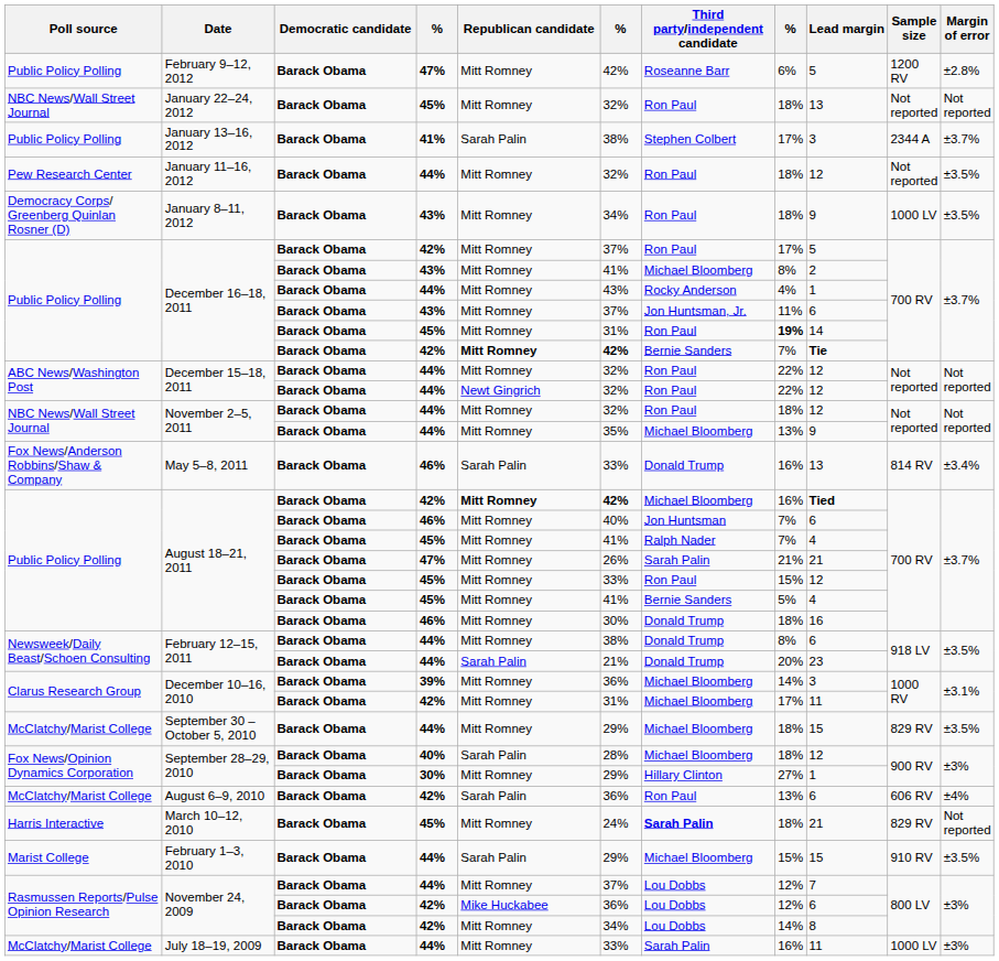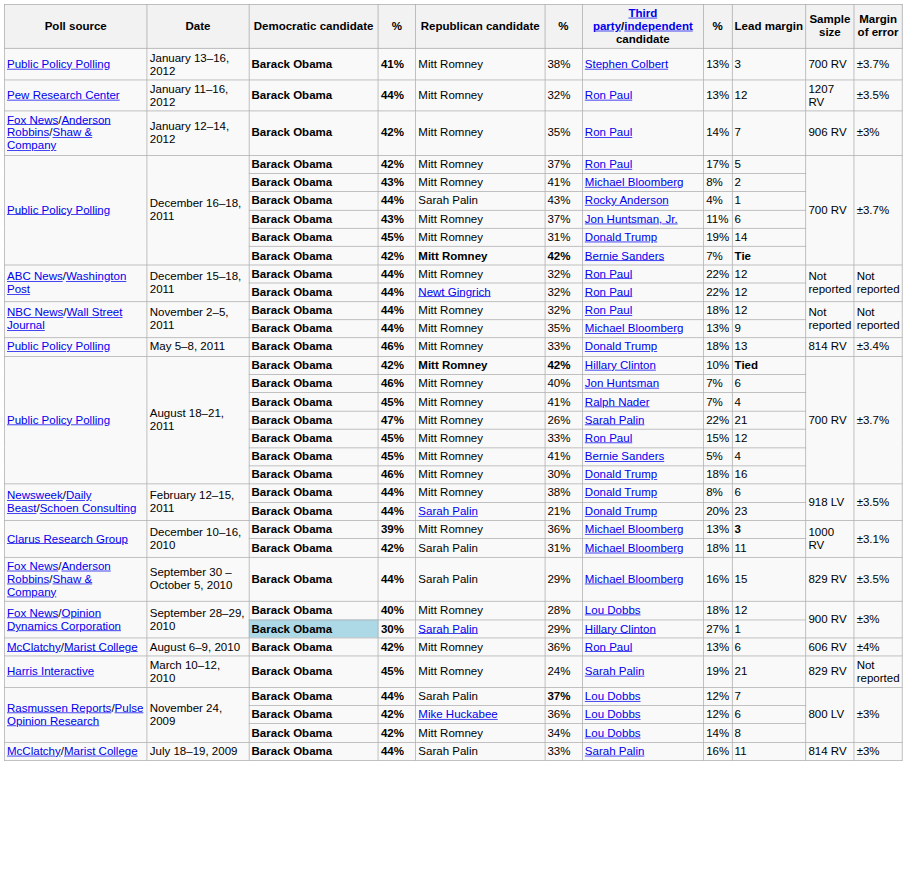 <table class="wikitable">
 <tr style="background:lightgrey;">
 <th style="width:20%;">Poll source</th>
 <th style="width:15%;">Date</th>
 <th style="width:20%;">Democratic candidate</th>
 <th style="width:5%;">%</th>
 <th style="width:20%;">Republican candidate</th>
 <th style="width:5%;">%</th>
 <th style="width:20%;"><a href='#'>Third party</a>/<a href='#'>independent</a> candidate</th>
 <th style="width:5%;">%</th>
 <th style="width:15%;">Lead margin</th>
 <th>Sample size</th>
 <th>Margin of error</th>
 </tr>
 <tr>
 <td><a href='#'>Public Policy Polling</a></td>
-<td>February 9–12, 2012</td>
-<td><strong>Barack Obama</strong></td>
-<td><strong>47%</strong></td>
-<td>Mitt Romney</td>
-<td>42%</td>
-<td><a href='#'>Roseanne Barr</a></td>
-<td>6%</td>
-<td>5</td>
-<td>1200 RV</td>
-<td>±2.8%</td>
-</tr>
-<tr>
-<td><a href='#'>NBC News</a>/<a href='#'>Wall Street Journal</a></td>
-<td>January 22–24, 2012</td>
-<td><strong>Barack Obama</strong></td>
-<td><strong>45%</strong></td>
-<td>Mitt Romney</td>
-<td>32%</td>
-<td><a href='#'>Ron Paul</a></td>
-<td>18%</td>
-<td>13</td>
-<td>Not reported</td>
-<td>Not reported</td>
-</tr>
-<tr>
-<td><a href='#'>Public Policy Polling</a></td>
 <td>January 13–16, 2012</td>
 <td><strong>Barack Obama</strong></td>
 <td><strong>41%</strong></td>
-<td>Sarah Palin</td>
+<td>Mitt Romney</td>
 <td>38%</td>
 <td><a href='#'>Stephen Colbert</a></td>
-<td>17%</td>
+<td>13%</td>
 <td>3</td>
-<td>2344 A</td>
+<td>700 RV</td>
 <td>±3.7%</td>
 </tr>
 <tr>
 <td><a href='#'>Pew Research Center</a></td>
 <td>January 11–16, 2012</td>
 <td><strong>Barack Obama</strong></td>
 <td><strong>44%</strong></td>
 <td>Mitt Romney</td>
 <td>32%</td>
 <td><a href='#'>Ron Paul</a></td>
-<td>18%</td>
+<td>13%</td>
 <td>12</td>
-<td>Not reported</td>
+<td>1207 RV</td>
 <td>±3.5%</td>
 </tr>
 <tr>
-<td><a href='#'>Democracy Corps</a>/<a href='#'> Greenberg Quinlan Rosner (D)</a></td>
-<td>January 8–11, 2012</td>
+<td><a href='#'>Fox News</a>/<a href='#'>Anderson Robbins</a>/<a href='#'>Shaw & Company</a></td>
+<td>January 12–14, 2012</td>
 <td><strong>Barack Obama</strong></td>
-<td><strong>43%</strong></td>
+<td><strong>42%</strong></td>
 <td>Mitt Romney</td>
-<td>34%</td>
+<td>35%</td>
 <td><a href='#'>Ron Paul</a></td>
-<td>18%</td>
-<td>9</td>
-<td>1000 LV</td>
-<td>±3.5%</td>
+<td>14%</td>
+<td>7</td>
+<td>906 RV</td>
+<td>±3%</td>
 </tr>
 <tr>
 <td rowspan="6"><a href='#'>Public Policy Polling</a></td>
 <td rowspan="6">December 16–18, 2011</td>
 <td><strong>Barack Obama</strong></td>
 <td><strong>42%</strong></td>
 <td>Mitt Romney</td>
 <td>37%</td>
 <td><a href='#'>Ron Paul</a></td>
 <td>17%</td>
 <td>5</td>
 <td rowspan="6">700 RV</td>
 <td rowspan="6">±3.7%</td>
 </tr>
 <tr>
 <td><strong>Barack Obama</strong></td>
 <td><strong>43%</strong></td>
 <td>Mitt Romney</td>
 <td>41%</td>
 <td><a href='#'>Michael Bloomberg</a></td>
 <td>8%</td>
 <td>2</td>
 </tr>
 <tr>
 <td><strong>Barack Obama</strong></td>
 <td><strong>44%</strong></td>
-<td>Mitt Romney</td>
+<td>Sarah Palin</td>
 <td>43%</td>
 <td><a href='#'>Rocky Anderson</a></td>
 <td>4%</td>
 <td>1</td>
 </tr>
 <tr>
 <td><strong>Barack Obama</strong></td>
 <td><strong>43%</strong></td>
 <td>Mitt Romney</td>
 <td>37%</td>
 <td><a href='#'>Jon Huntsman, Jr.</a></td>
 <td>11%</td>
 <td>6</td>
 </tr>
 <tr>
 <td><strong>Barack Obama</strong></td>
 <td><strong>45%</strong></td>
 <td>Mitt Romney</td>
 <td>31%</td>
-<td><a href='#'>Ron Paul</a></td>
-<td><strong>19%</strong></td>
+<td><a href='#'>Donald Trump</a></td>
+<td>19%</td>
 <td>14</td>
 </tr>
 <tr>
 <td><strong>Barack Obama</strong></td>
 <td><strong>42%</strong></td>
 <td><strong>Mitt Romney</strong></td>
 <td><strong>42%</strong></td>
 <td><a href='#'>Bernie Sanders</a></td>
 <td>7%</td>
 <td><strong>Tie</strong></td>
 </tr>
 <tr>
 <td rowspan="2"><a href='#'>ABC News</a>/<a href='#'>Washington Post</a></td>
 <td rowspan="2">December 15–18, 2011</td>
 <td><strong>Barack Obama</strong></td>
 <td><strong>44%</strong></td>
 <td>Mitt Romney</td>
 <td>32%</td>
 <td><a href='#'>Ron Paul</a></td>
 <td>22%</td>
 <td>12</td>
 <td rowspan="2">Not reported</td>
 <td rowspan="2">Not reported</td>
 </tr>
 <tr>
 <td><strong>Barack Obama</strong></td>
 <td><strong>44%</strong></td>
 <td><a href='#'>Newt Gingrich</a></td>
 <td>32%</td>
 <td><a href='#'>Ron Paul</a></td>
 <td>22%</td>
 <td>12</td>
 </tr>
 <tr>
 <td rowspan="2"><a href='#'>NBC News</a>/<a href='#'>Wall Street Journal</a></td>
 <td rowspan="2">November 2–5, 2011</td>
 <td><strong>Barack Obama</strong></td>
 <td><strong>44%</strong></td>
 <td>Mitt Romney</td>
 <td>32%</td>
 <td><a href='#'>Ron Paul</a></td>
 <td>18%</td>
 <td>12</td>
 <td rowspan="2">Not reported</td>
 <td rowspan="2">Not reported</td>
 </tr>
 <tr>
 <td><strong>Barack Obama</strong></td>
 <td><strong>44%</strong></td>
 <td>Mitt Romney</td>
 <td>35%</td>
 <td><a href='#'>Michael Bloomberg</a></td>
 <td>13%</td>
 <td>9</td>
 </tr>
 <tr>
-<td><a href='#'>Fox News</a>/<a href='#'>Anderson Robbins</a>/<a href='#'>Shaw & Company</a></td>
+<td><a href='#'>Public Policy Polling</a></td>
 <td>May 5–8, 2011</td>
 <td><strong>Barack Obama</strong></td>
 <td><strong>46%</strong></td>
-<td>Sarah Palin</td>
+<td>Mitt Romney</td>
 <td>33%</td>
 <td><a href='#'>Donald Trump</a></td>
-<td>16%</td>
+<td>18%</td>
 <td>13</td>
 <td>814 RV</td>
 <td>±3.4%</td>
 </tr>
 <tr>
 <td rowspan="7"><a href='#'>Public Policy Polling</a></td>
 <td rowspan="7">August 18–21, 2011</td>
 <td><strong>Barack Obama</strong></td>
 <td><strong>42%</strong></td>
 <td><strong>Mitt Romney</strong></td>
 <td><strong>42%</strong></td>
-<td><a href='#'>Michael Bloomberg</a></td>
-<td>16%</td>
+<td><a href='#'>Hillary Clinton</a></td>
+<td>10%</td>
 <td><strong>Tied</strong></td>
 <td rowspan="7">700 RV</td>
 <td rowspan="7">±3.7%</td>
 </tr>
 <tr>
 <td><strong>Barack Obama</strong></td>
 <td><strong>46%</strong></td>
 <td>Mitt Romney</td>
 <td>40%</td>
 <td><a href='#'>Jon Huntsman</a></td>
 <td>7%</td>
 <td>6</td>
 </tr>
 <tr>
 <td><strong>Barack Obama</strong></td>
 <td><strong>45%</strong></td>
 <td>Mitt Romney</td>
 <td>41%</td>
 <td><a href='#'>Ralph Nader</a></td>
 <td>7%</td>
 <td>4</td>
 </tr>
 <tr>
 <td><strong>Barack Obama</strong></td>
 <td><strong>47%</strong></td>
 <td>Mitt Romney</td>
 <td>26%</td>
 <td><a href='#'>Sarah Palin</a></td>
-<td>21%</td>
+<td>22%</td>
 <td>21</td>
 </tr>
 <tr>
 <td><strong>Barack Obama</strong></td>
 <td><strong>45%</strong></td>
 <td>Mitt Romney</td>
 <td>33%</td>
 <td><a href='#'>Ron Paul</a></td>
 <td>15%</td>
 <td>12</td>
 </tr>
 <tr>
 <td><strong>Barack Obama</strong></td>
 <td><strong>45%</strong></td>
 <td>Mitt Romney</td>
 <td>41%</td>
 <td><a href='#'>Bernie Sanders</a></td>
 <td>5%</td>
 <td>4</td>
 </tr>
 <tr>
 <td><strong>Barack Obama</strong></td>
 <td><strong>46%</strong></td>
 <td>Mitt Romney</td>
 <td>30%</td>
 <td><a href='#'>Donald Trump</a></td>
 <td>18%</td>
 <td>16</td>
 </tr>
 <tr>
 <td rowspan="2"><a href='#'>Newsweek</a>/<a href='#'>Daily Beast</a>/<a href='#'>Schoen Consulting</a></td>
 <td rowspan="2">February 12–15, 2011</td>
 <td><strong>Barack Obama</strong></td>
 <td><strong>44%</strong></td>
 <td>Mitt Romney</td>
 <td>38%</td>
 <td><a href='#'>Donald Trump</a></td>
 <td>8%</td>
 <td>6</td>
 <td rowspan="2">918 LV</td>
 <td rowspan="2">±3.5%</td>
 </tr>
 <tr>
 <td><strong>Barack Obama</strong></td>
 <td><strong>44%</strong></td>
 <td><a href='#'>Sarah Palin</a></td>
 <td>21%</td>
 <td><a href='#'>Donald Trump</a></td>
 <td>20%</td>
 <td>23</td>
 </tr>
 <tr>
 <td rowspan="2"><a href='#'>Clarus Research Group</a></td>
 <td rowspan="2">December 10–16, 2010</td>
 <td><strong>Barack Obama</strong></td>
 <td><strong>39%</strong></td>
 <td>Mitt Romney</td>
 <td>36%</td>
 <td><a href='#'>Michael Bloomberg</a></td>
-<td>14%</td>
-<td>3</td>
+<td>13%</td>
+<td><strong>3</strong></td>
 <td rowspan="2">1000 RV</td>
 <td rowspan="2">±3.1%</td>
 </tr>
 <tr>
 <td><strong>Barack Obama</strong></td>
 <td><strong>42%</strong></td>
-<td>Mitt Romney</td>
+<td>Sarah Palin</td>
 <td>31%</td>
 <td><a href='#'>Michael Bloomberg</a></td>
-<td>17%</td>
+<td>18%</td>
 <td>11</td>
 </tr>
 <tr>
-<td><a href='#'>McClatchy</a>/<a href='#'>Marist College</a></td>
+<td><a href='#'>Fox News</a>/<a href='#'>Anderson Robbins</a>/<a href='#'>Shaw & Company</a></td>
 <td>September 30 – October 5, 2010</td>
 <td><strong>Barack Obama</strong></td>
 <td><strong>44%</strong></td>
-<td>Mitt Romney</td>
+<td>Sarah Palin</td>
 <td>29%</td>
 <td><a href='#'>Michael Bloomberg</a></td>
-<td>18%</td>
+<td>16%</td>
 <td>15</td>
 <td>829 RV</td>
 <td>±3.5%</td>
 </tr>
 <tr>
 <td rowspan="2"><a href='#'>Fox News</a>/<a href='#'>Opinion Dynamics Corporation</a></td>
 <td rowspan="2">September 28–29, 2010</td>
 <td><strong>Barack Obama</strong></td>
 <td><strong>40%</strong></td>
-<td>Sarah Palin</td>
+<td>Mitt Romney</td>
 <td>28%</td>
-<td><a href='#'>Michael Bloomberg</a></td>
+<td><a href='#'>Lou Dobbs</a></td>
 <td>18%</td>
 <td>12</td>
 <td rowspan="2">900 RV</td>
 <td rowspan="2">±3%</td>
 </tr>
 <tr>
-<td><strong>Barack Obama</strong></td>
+<td style="background: lightblue;"><strong>Barack Obama</strong></td>
 <td><strong>30%</strong></td>
-<td>Mitt Romney</td>
+<td><a href='#'>Sarah Palin</a></td>
 <td>29%</td>
 <td><a href='#'>Hillary Clinton</a></td>
 <td>27%</td>
 <td>1</td>
 </tr>
 <tr>
 <td><a href='#'>McClatchy</a>/<a href='#'>Marist College</a></td>
 <td>August 6–9, 2010</td>
 <td><strong>Barack Obama</strong></td>
 <td><strong>42%</strong></td>
-<td>Sarah Palin</td>
+<td>Mitt Romney</td>
 <td>36%</td>
 <td><a href='#'>Ron Paul</a></td>
 <td>13%</td>
 <td>6</td>
 <td>606 RV</td>
 <td>±4%</td>
 </tr>
 <tr>
 <td><a href='#'>Harris Interactive</a></td>
 <td>March 10–12, 2010</td>
 <td><strong>Barack Obama</strong></td>
 <td><strong>45%</strong></td>
 <td>Mitt Romney</td>
 <td>24%</td>
-<td><strong><a href='#'>Sarah Palin</a></strong></td>
-<td>18%</td>
+<td><a href='#'>Sarah Palin</a></td>
+<td>19%</td>
 <td>21</td>
 <td>829 RV</td>
 <td>Not reported</td>
-</tr>
-<tr>
-<td><a href='#'>Marist College</a></td>
-<td>February 1–3, 2010</td>
-<td><strong>Barack Obama</strong></td>
-<td><strong>44%</strong></td>
-<td>Sarah Palin</td>
-<td>29%</td>
-<td><a href='#'>Michael Bloomberg</a></td>
-<td>15%</td>
-<td>15</td>
-<td>910 RV</td>
-<td>±3.5%</td>
 </tr>
 <tr>
 <td rowspan="3"><a href='#'>Rasmussen Reports</a>/<a href='#'>Pulse Opinion Research</a></td>
 <td rowspan="3">November 24, 2009</td>
 <td><strong>Barack Obama</strong></td>
 <td><strong>44%</strong></td>
-<td>Mitt Romney</td>
-<td>37%</td>
+<td>Sarah Palin</td>
+<td><strong>37%</strong></td>
 <td><a href='#'>Lou Dobbs</a></td>
 <td>12%</td>
 <td>7</td>
 <td rowspan="3">800 LV</td>
 <td rowspan="3">±3%</td>
 </tr>
 <tr>
 <td><strong>Barack Obama</strong></td>
 <td><strong>42%</strong></td>
 <td><a href='#'>Mike Huckabee</a></td>
 <td>36%</td>
 <td><a href='#'>Lou Dobbs</a></td>
 <td>12%</td>
 <td>6</td>
 </tr>
 <tr>
 <td><strong>Barack Obama</strong></td>
 <td><strong>42%</strong></td>
 <td>Mitt Romney</td>
 <td>34%</td>
 <td><a href='#'>Lou Dobbs</a></td>
 <td>14%</td>
 <td>8</td>
 </tr>
 <tr>
 <td><a href='#'>McClatchy</a>/<a href='#'>Marist College</a></td>
 <td>July 18–19, 2009</td>
 <td><strong>Barack Obama</strong></td>
 <td><strong>44%</strong></td>
-<td>Mitt Romney</td>
+<td>Sarah Palin</td>
 <td>33%</td>
 <td><a href='#'>Sarah Palin</a></td>
 <td>16%</td>
 <td>11</td>
-<td>1000 LV</td>
+<td>814 RV</td>
 <td>±3%</td>
 </tr>
 </table>
